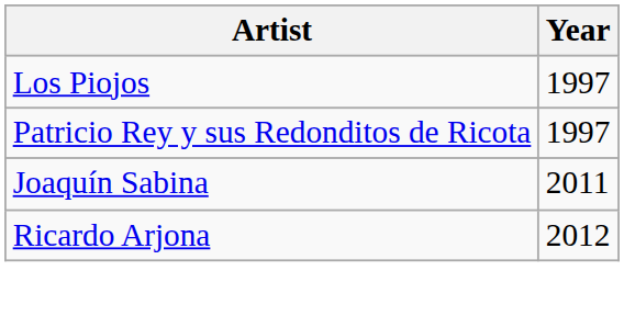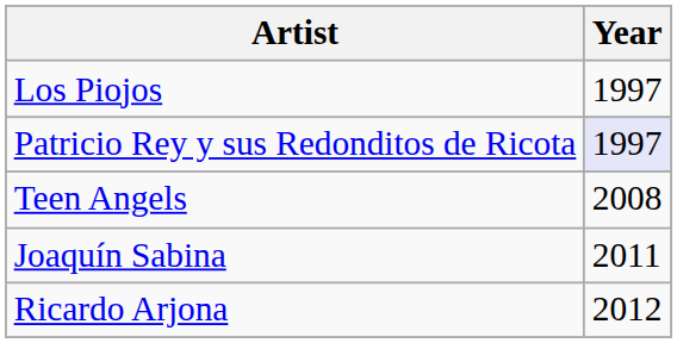 <table class="wikitable collapsible sortable" style="width: ">
 <tr>
 <th>Artist</th>
 <th>Year</th>
 </tr>
 <tr>
 <td><a href='#'>Los Piojos</a></td>
 <td>1997</td>
 </tr>
 <tr>
 <td><a href='#'>Patricio Rey y sus Redonditos de Ricota</a></td>
-<td>1997</td>
+<td style="background: lavender;">1997</td>
+</tr>
+<tr>
+<td><a href='#'>Teen Angels</a></td>
+<td>2008</td>
 </tr>
 <tr>
 <td><a href='#'>Joaquín Sabina</a></td>
 <td>2011</td>
 </tr>
 <tr>
 <td><a href='#'>Ricardo Arjona</a></td>
 <td>2012</td>
 </tr>
 </table>
